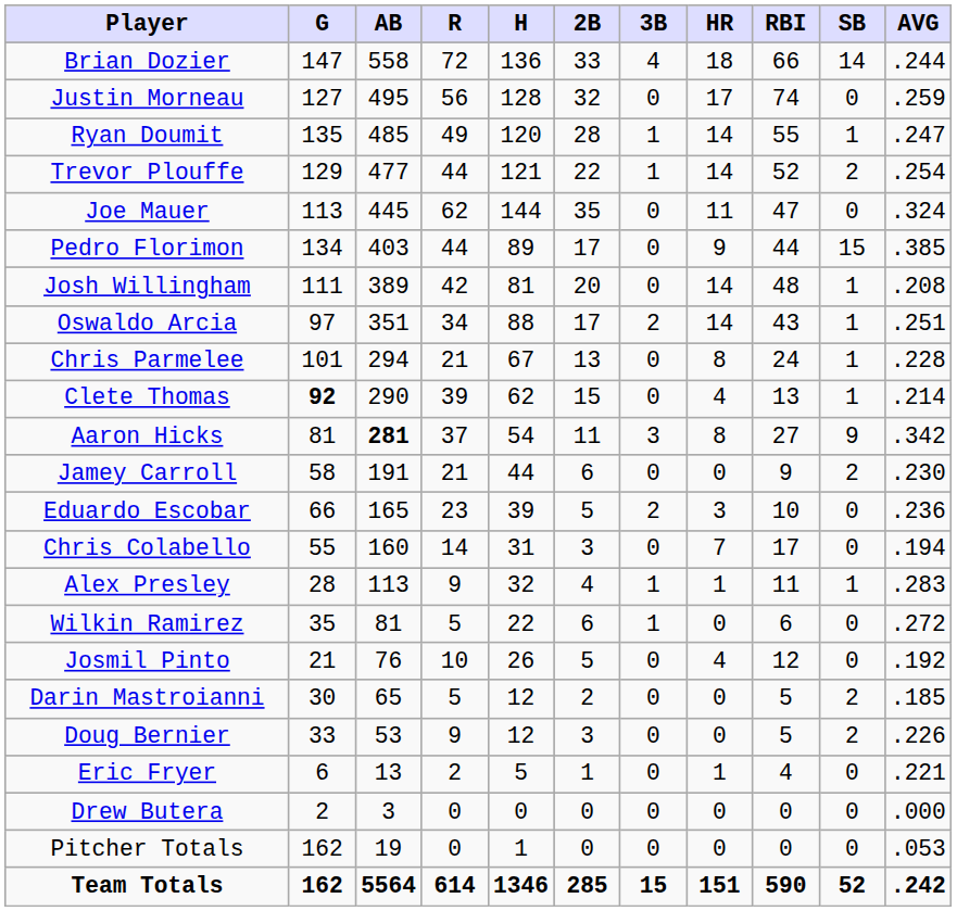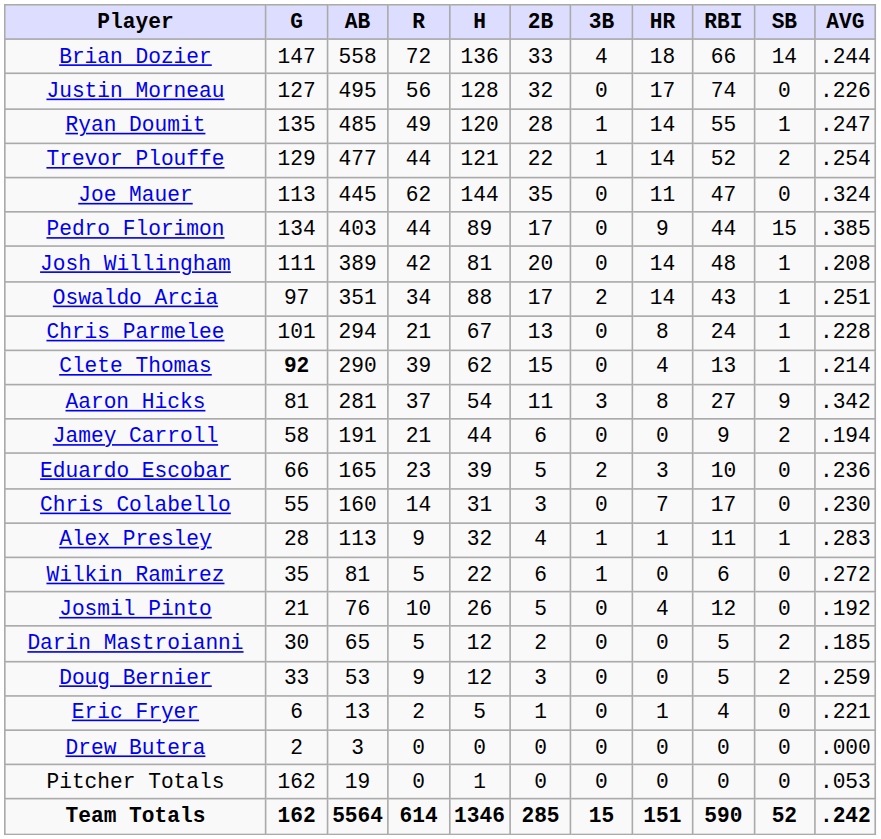 <table class="wikitable" style="text-align:center;">
 <tr>
 <th style="background:#ddf; width:30%;">Player</th>
 <th style="background:#ddf; width:7%;">G</th>
 <th style="background:#ddf; width:7%;">AB</th>
 <th style="background:#ddf; width:7%;">R</th>
 <th style="background:#ddf; width:7%;">H</th>
 <th style="background:#ddf; width:7%;">2B</th>
 <th style="background:#ddf; width:7%;">3B</th>
 <th style="background:#ddf; width:7%;">HR</th>
 <th style="background:#ddf; width:7%;">RBI</th>
 <th style="background:#ddf; width:7%;">SB</th>
 <th style="background:#ddf; width:7%;">AVG</th>
 </tr>
 <tr align=center>
 <td><a href='#'>Brian Dozier</a></td>
 <td>147</td>
 <td>558</td>
 <td>72</td>
 <td>136</td>
 <td>33</td>
 <td>4</td>
 <td>18</td>
 <td>66</td>
 <td>14</td>
 <td>.244</td>
 </tr>
 <tr align=center>
 <td><a href='#'>Justin Morneau</a></td>
 <td>127</td>
 <td>495</td>
 <td>56</td>
 <td>128</td>
 <td>32</td>
 <td>0</td>
 <td>17</td>
 <td>74</td>
 <td>0</td>
-<td>.259</td>
+<td>.226</td>
 </tr>
 <tr align=center>
 <td><a href='#'>Ryan Doumit</a></td>
 <td>135</td>
 <td>485</td>
 <td>49</td>
 <td>120</td>
 <td>28</td>
 <td>1</td>
 <td>14</td>
 <td>55</td>
 <td>1</td>
 <td>.247</td>
 </tr>
 <tr align=center>
 <td><a href='#'>Trevor Plouffe</a></td>
 <td>129</td>
 <td>477</td>
 <td>44</td>
 <td>121</td>
 <td>22</td>
 <td>1</td>
 <td>14</td>
 <td>52</td>
 <td>2</td>
 <td>.254</td>
 </tr>
 <tr align=center>
 <td><a href='#'>Joe Mauer</a></td>
 <td>113</td>
 <td>445</td>
 <td>62</td>
 <td>144</td>
 <td>35</td>
 <td>0</td>
 <td>11</td>
 <td>47</td>
 <td>0</td>
 <td>.324</td>
 </tr>
 <tr align=center>
 <td><a href='#'>Pedro Florimon</a></td>
 <td>134</td>
 <td>403</td>
 <td>44</td>
 <td>89</td>
 <td>17</td>
 <td>0</td>
 <td>9</td>
 <td>44</td>
 <td>15</td>
 <td>.385</td>
 </tr>
 <tr align=center>
 <td><a href='#'>Josh Willingham</a></td>
 <td>111</td>
 <td>389</td>
 <td>42</td>
 <td>81</td>
 <td>20</td>
 <td>0</td>
 <td>14</td>
 <td>48</td>
 <td>1</td>
 <td>.208</td>
 </tr>
 <tr align=center>
 <td><a href='#'>Oswaldo Arcia</a></td>
 <td>97</td>
 <td>351</td>
 <td>34</td>
 <td>88</td>
 <td>17</td>
 <td>2</td>
 <td>14</td>
 <td>43</td>
 <td>1</td>
 <td>.251</td>
 </tr>
 <tr align=center>
 <td><a href='#'>Chris Parmelee</a></td>
 <td>101</td>
 <td>294</td>
 <td>21</td>
 <td>67</td>
 <td>13</td>
 <td>0</td>
 <td>8</td>
 <td>24</td>
 <td>1</td>
 <td>.228</td>
 </tr>
 <tr align=center>
 <td><a href='#'>Clete Thomas</a></td>
 <td><strong>92</strong></td>
 <td>290</td>
 <td>39</td>
 <td>62</td>
 <td>15</td>
 <td>0</td>
 <td>4</td>
 <td>13</td>
 <td>1</td>
 <td>.214</td>
 </tr>
 <tr align=center>
 <td><a href='#'>Aaron Hicks</a></td>
 <td>81</td>
-<td><strong>281</strong></td>
+<td>281</td>
 <td>37</td>
 <td>54</td>
 <td>11</td>
 <td>3</td>
 <td>8</td>
 <td>27</td>
 <td>9</td>
 <td>.342</td>
 </tr>
 <tr align=center>
 <td><a href='#'>Jamey Carroll</a></td>
 <td>58</td>
 <td>191</td>
 <td>21</td>
 <td>44</td>
 <td>6</td>
 <td>0</td>
 <td>0</td>
 <td>9</td>
 <td>2</td>
-<td>.230</td>
+<td>.194</td>
 </tr>
 <tr align=center>
 <td><a href='#'>Eduardo Escobar</a></td>
 <td>66</td>
 <td>165</td>
 <td>23</td>
 <td>39</td>
 <td>5</td>
 <td>2</td>
 <td>3</td>
 <td>10</td>
 <td>0</td>
 <td>.236</td>
 </tr>
 <tr align=center>
 <td><a href='#'>Chris Colabello</a></td>
 <td>55</td>
 <td>160</td>
 <td>14</td>
 <td>31</td>
 <td>3</td>
 <td>0</td>
 <td>7</td>
 <td>17</td>
 <td>0</td>
-<td>.194</td>
+<td>.230</td>
 </tr>
 <tr align=center>
 <td><a href='#'>Alex Presley</a></td>
 <td>28</td>
 <td>113</td>
 <td>9</td>
 <td>32</td>
 <td>4</td>
 <td>1</td>
 <td>1</td>
 <td>11</td>
 <td>1</td>
 <td>.283</td>
 </tr>
 <tr align=center>
 <td><a href='#'>Wilkin Ramirez</a></td>
 <td>35</td>
 <td>81</td>
 <td>5</td>
 <td>22</td>
 <td>6</td>
 <td>1</td>
 <td>0</td>
 <td>6</td>
 <td>0</td>
 <td>.272</td>
 </tr>
 <tr align=center>
 <td><a href='#'>Josmil Pinto</a></td>
 <td>21</td>
 <td>76</td>
 <td>10</td>
 <td>26</td>
 <td>5</td>
 <td>0</td>
 <td>4</td>
 <td>12</td>
 <td>0</td>
 <td>.192</td>
 </tr>
 <tr align=center>
 <td><a href='#'>Darin Mastroianni</a></td>
 <td>30</td>
 <td>65</td>
 <td>5</td>
 <td>12</td>
 <td>2</td>
 <td>0</td>
 <td>0</td>
 <td>5</td>
 <td>2</td>
 <td>.185</td>
 </tr>
 <tr align=center>
 <td><a href='#'>Doug Bernier</a></td>
 <td>33</td>
 <td>53</td>
 <td>9</td>
 <td>12</td>
 <td>3</td>
 <td>0</td>
 <td>0</td>
 <td>5</td>
 <td>2</td>
-<td>.226</td>
+<td>.259</td>
 </tr>
 <tr align=center>
 <td><a href='#'>Eric Fryer</a></td>
 <td>6</td>
 <td>13</td>
 <td>2</td>
 <td>5</td>
 <td>1</td>
 <td>0</td>
 <td>1</td>
 <td>4</td>
 <td>0</td>
 <td>.221</td>
 </tr>
 <tr align=center>
 <td><a href='#'>Drew Butera</a></td>
 <td>2</td>
 <td>3</td>
 <td>0</td>
 <td>0</td>
 <td>0</td>
 <td>0</td>
 <td>0</td>
 <td>0</td>
 <td>0</td>
 <td>.000</td>
 </tr>
 <tr align=center>
 <td>Pitcher Totals</td>
 <td>162</td>
 <td>19</td>
 <td>0</td>
 <td>1</td>
 <td>0</td>
 <td>0</td>
 <td>0</td>
 <td>0</td>
 <td>0</td>
 <td>.053</td>
 </tr>
 <tr align=center>
 <td><strong>Team Totals</strong></td>
 <td><strong>162</strong></td>
 <td><strong>5564</strong></td>
 <td><strong>614</strong></td>
 <td><strong>1346</strong></td>
 <td><strong>285</strong></td>
 <td><strong>15</strong></td>
 <td><strong>151</strong></td>
 <td><strong>590</strong></td>
 <td><strong>52</strong></td>
 <td><strong>.242</strong></td>
 </tr>
 </table>
